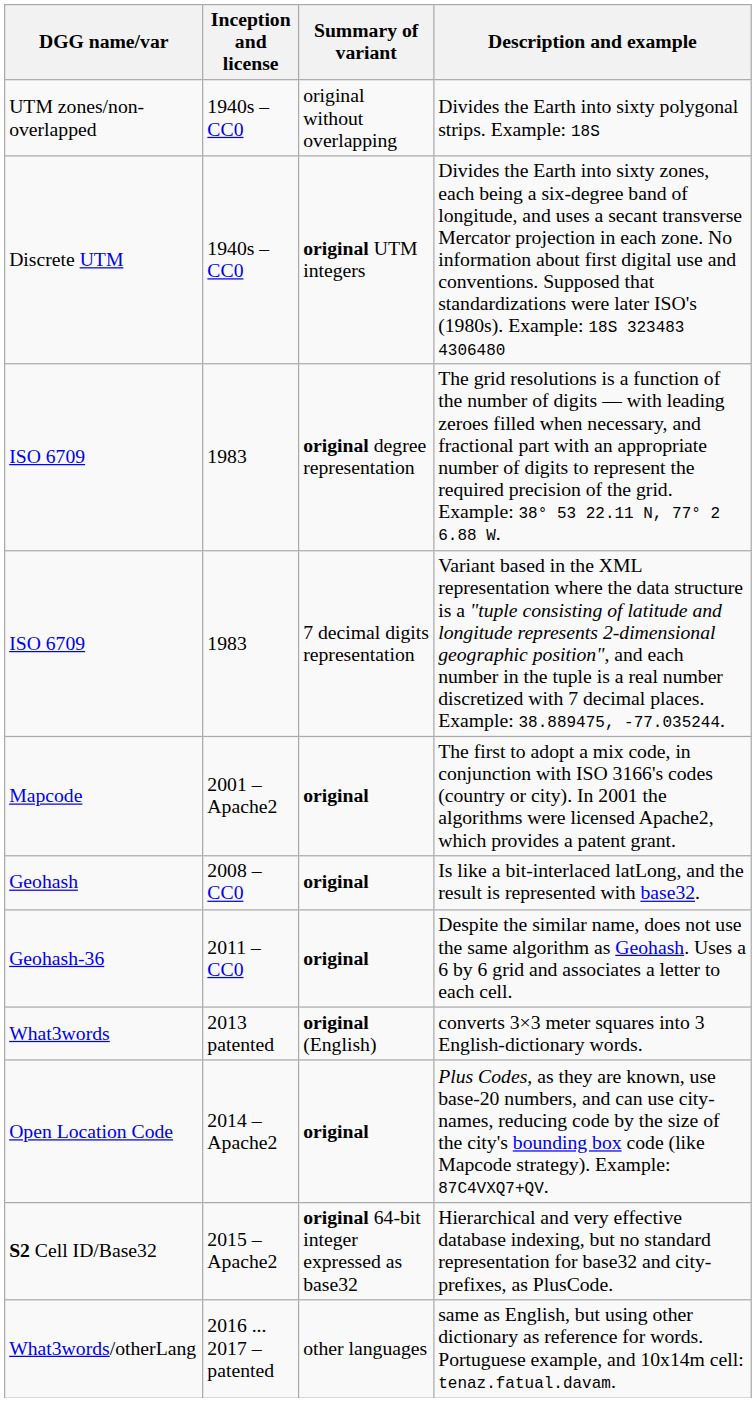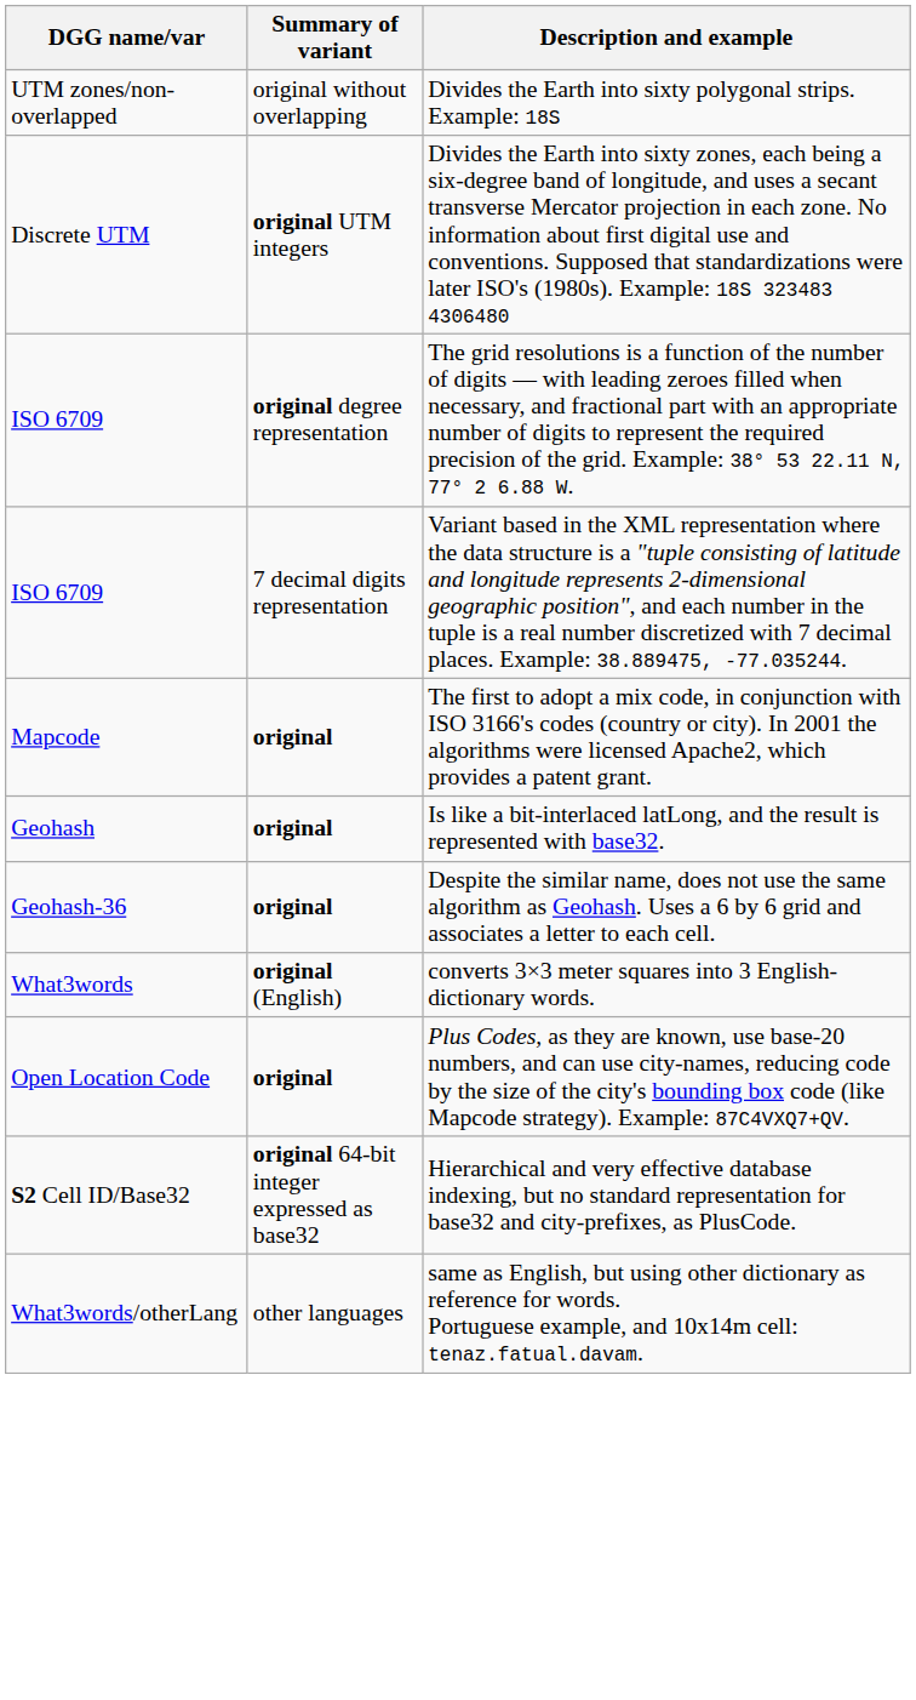 <table class="wikitable">
 <tr>
 <th>DGG name/var</th>
-<th>Inception and license</th>
 <th>Summary of variant</th>
 <th>Description and example</th>
 </tr>
 <tr>
 <td>UTM zones/non-overlapped</td>
-<td>1940s – <a href='#'>CC0</a></td>
 <td>original without overlapping</td>
 <td>Divides the Earth into sixty polygonal strips. Example: <code>18S</code></td>
 </tr>
 <tr>
 <td>Discrete <a href='#'>UTM</a></td>
-<td>1940s – <a href='#'>CC0</a></td>
 <td><strong>original</strong> UTM integers</td>
 <td>Divides the Earth into sixty zones, each being a six-degree band of longitude, and uses a secant transverse Mercator projection in each zone. No information about first digital use and conventions. Supposed that standardizations were later ISO's (1980s). Example: <code>18S 323483 4306480</code></td>
 </tr>
 <tr>
 <td><a href='#'>ISO 6709</a> </td>
-<td>1983</td>
 <td><strong>original</strong> degree representation</td>
 <td>The grid resolutions is a function of the number of digits — with leading zeroes filled when necessary, and fractional part with an appropriate number of digits to represent the required precision of the grid. Example: <code>38° 53 22.11 N, 77° 2 6.88 W</code>.</td>
 </tr>
 <tr>
 <td><a href='#'>ISO 6709</a></td>
-<td>1983</td>
 <td>7 decimal digits representation</td>
 <td>Variant based in the XML representation where the data structure is a <em>"tuple consisting of latitude and longitude represents 2-dimensional geographic position"</em>, and each number in the tuple is a real number discretized with 7 decimal places. Example: <code>38.889475, -77.035244</code>.</td>
 </tr>
 <tr>
 <td><a href='#'>Mapcode</a></td>
-<td>2001 – Apache2</td>
 <td><strong>original</strong></td>
 <td>The first to adopt a mix code, in conjunction with ISO 3166's codes (country or city). In 2001 the algorithms were licensed Apache2, which provides a patent grant.</td>
 </tr>
 <tr>
 <td><a href='#'>Geohash</a></td>
-<td>2008 – <a href='#'>CC0</a></td>
 <td><strong>original</strong></td>
 <td>Is like a bit-interlaced latLong, and the result is represented with <a href='#'>base32</a>.</td>
 </tr>
 <tr>
 <td><a href='#'>Geohash-36</a></td>
-<td>2011 – <a href='#'>CC0</a></td>
 <td><strong>original</strong></td>
 <td>Despite the similar name, does not use the same algorithm as <a href='#'>Geohash</a>. Uses a 6 by 6 grid  and associates a letter to each cell.</td>
 </tr>
 <tr>
 <td><a href='#'>What3words</a></td>
-<td>2013 patented</td>
 <td><strong>original</strong> (English)</td>
 <td>converts 3×3 meter squares into 3 English-dictionary words.</td>
 </tr>
 <tr>
 <td><a href='#'>Open Location Code</a></td>
-<td>2014 – Apache2</td>
 <td><strong>original</strong></td>
 <td><em>Plus Codes,</em> as they are known, use base-20 numbers, and can use city-names, reducing code by the size of the city's <a href='#'>bounding box</a> code (like Mapcode strategy). Example: <code>87C4VXQ7+QV</code>.</td>
 </tr>
 <tr>
 <td><strong>S2</strong> Cell ID/Base32</td>
-<td>2015 – Apache2</td>
 <td><strong>original</strong> 64-bit integer expressed as base32</td>
 <td>Hierarchical and very effective database indexing, but no standard representation for base32 and city-prefixes, as PlusCode.  </td>
 </tr>
 <tr>
 <td><a href='#'>What3words</a>/otherLang</td>
-<td>2016 ... 2017 – patented</td>
 <td>other languages</td>
 <td>same as English, but using other dictionary as reference for words.  <br>Portuguese example, and 10x14m cell: <code>tenaz.fatual.davam</code>.</td>
 </tr>
 </table>
